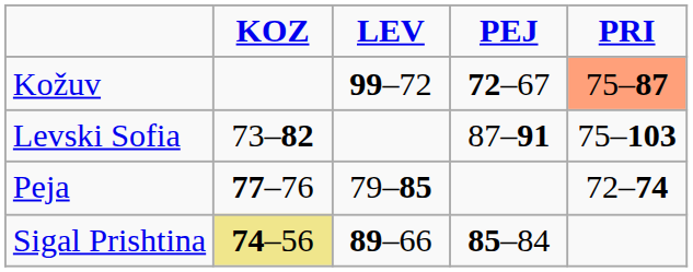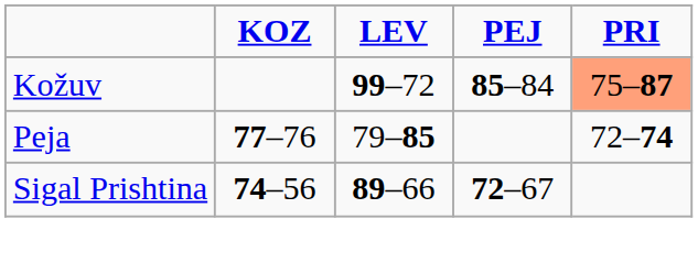 <table style="text-align: center" class="wikitable">
 <tr>
 <td></td>
 <td width=50><strong><a href='#'>KOZ</a></strong></td>
 <td width=50><strong><a href='#'>LEV</a></strong></td>
 <td width=50><strong><a href='#'>PEJ</a></strong></td>
 <td width=50><strong><a href='#'>PRI</a></strong></td>
 </tr>
 <tr>
 <td align=left> <a href='#'>Kožuv</a></td>
 <td></td>
 <td><strong>99</strong>–72</td>
-<td><strong>72</strong>–67</td>
+<td><strong>85</strong>–84</td>
 <td style="background: lightsalmon;">75–<strong>87</strong></td>
-</tr>
-<tr>
-<td align=left> <a href='#'>Levski Sofia</a></td>
-<td>73–<strong>82</strong></td>
-<td></td>
-<td>87–<strong>91</strong></td>
-<td>75–<strong>103</strong></td>
 </tr>
 <tr>
 <td align=left> <a href='#'>Peja</a></td>
 <td><strong>77</strong>–76</td>
 <td>79–<strong>85</strong></td>
 <td></td>
 <td>72–<strong>74</strong></td>
 </tr>
 <tr>
 <td align=left> <a href='#'>Sigal Prishtina</a></td>
-<td style="background: khaki;"><strong>74</strong>–56</td>
+<td><strong>74</strong>–56</td>
 <td><strong>89</strong>–66</td>
-<td><strong>85</strong>–84</td>
+<td><strong>72</strong>–67</td>
 <td></td>
 </tr>
 </table>
